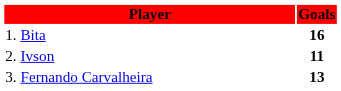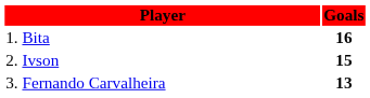 <table id="toc" width="40%" style="margin: 0 2em 0 2em;">
 <tr>
 <th align="center" style="background:red" width="100%"><div><span>Player</span></div></th>
 <th align="center" style="background:red" width="100%"><div><span>Goals</span></div></th>
 </tr>
 <tr>
 <td bgcolor=#ffffff>1. <a href='#'>Bita</a></td>
 <td align="center" bgcolor=#ffffff><strong>16</strong></td>
 </tr>
 <tr style="vertical-align: top;">
 <td bgcolor=#ffffff>2. <a href='#'>Ivson</a></td>
-<td align="center" bgcolor=#ffffff><strong>11</strong></td>
+<td align="center" bgcolor=#ffffff><strong>15</strong></td>
 </tr>
 <tr style="vertical-align: top;">
 <td bgcolor=#ffffff>3. <a href='#'>Fernando Carvalheira</a></td>
 <td align="center" bgcolor=#ffffff><strong>13</strong></td>
 </tr>
 </table>
